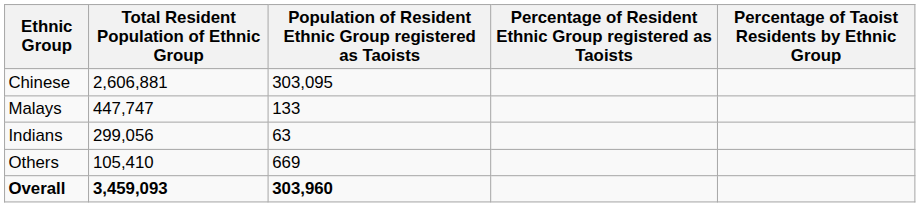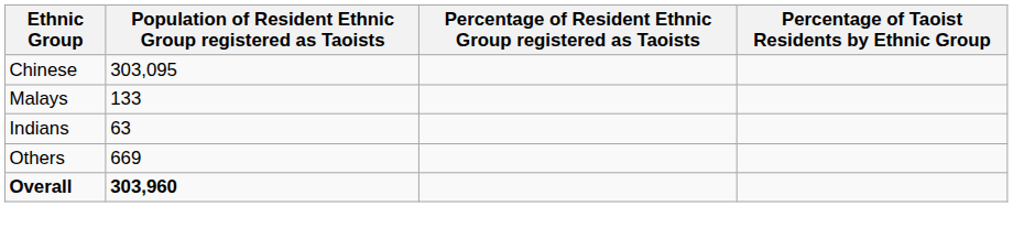 <table class="wikitable">
 <tr>
 <th>Ethnic Group</th>
-<th>Total Resident Population of Ethnic Group</th>
 <th>Population of Resident Ethnic Group registered as Taoists</th>
 <th>Percentage of Resident Ethnic Group registered as Taoists</th>
 <th>Percentage of Taoist Residents by Ethnic Group</th>
 </tr>
 <tr>
 <td>Chinese</td>
-<td>2,606,881</td>
 <td>303,095</td>
 <td></td>
 <td></td>
 </tr>
 <tr>
 <td>Malays</td>
-<td>447,747</td>
 <td>133</td>
 <td></td>
 <td></td>
 </tr>
 <tr>
 <td>Indians</td>
-<td>299,056</td>
 <td>63</td>
 <td></td>
 <td></td>
 </tr>
 <tr>
 <td>Others</td>
-<td>105,410</td>
 <td>669</td>
 <td></td>
 <td></td>
 </tr>
 <tr>
 <td><strong>Overall</strong></td>
-<td><strong>3,459,093</strong></td>
 <td><strong>303,960</strong></td>
 <td></td>
 <td></td>
 </tr>
 </table>
